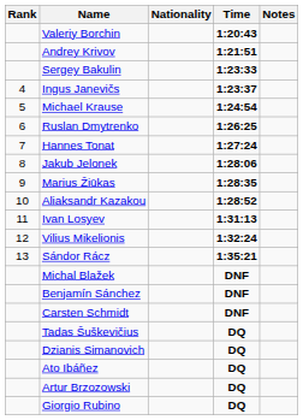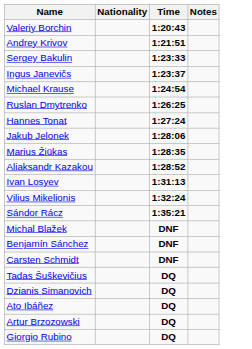 <table class="wikitable sortable" style="text-align:center">
 <tr>
-<th>Rank</th>
 <th>Name</th>
 <th>Nationality</th>
 <th>Time</th>
 <th>Notes</th>
 </tr>
 <tr>
-<td></td>
 <td align=left><a href='#'>Valeriy Borchin</a></td>
 <td align=left></td>
 <td><strong>1:20:43</strong></td>
 <td></td>
 </tr>
 <tr>
-<td></td>
 <td align=left><a href='#'>Andrey Krivov</a></td>
 <td align=left></td>
 <td><strong>1:21:51</strong></td>
 <td></td>
 </tr>
 <tr>
-<td></td>
 <td align=left><a href='#'>Sergey Bakulin</a></td>
 <td align=left></td>
 <td><strong>1:23:33</strong></td>
 <td></td>
 </tr>
 <tr>
-<td>4</td>
 <td align=left><a href='#'>Ingus Janevičs</a></td>
 <td align=left></td>
 <td><strong>1:23:37</strong></td>
 <td></td>
 </tr>
 <tr>
-<td>5</td>
 <td align=left><a href='#'>Michael Krause</a></td>
 <td align=left></td>
 <td><strong>1:24:54</strong></td>
 <td></td>
 </tr>
 <tr>
-<td>6</td>
 <td align=left><a href='#'>Ruslan Dmytrenko</a></td>
 <td align=left></td>
 <td><strong>1:26:25</strong></td>
 <td></td>
 </tr>
 <tr>
-<td>7</td>
 <td align=left><a href='#'>Hannes Tonat</a></td>
 <td align=left></td>
 <td><strong>1:27:24</strong></td>
 <td></td>
 </tr>
 <tr>
-<td>8</td>
 <td align=left><a href='#'>Jakub Jelonek</a></td>
 <td align=left></td>
 <td><strong>1:28:06</strong></td>
 <td></td>
 </tr>
 <tr>
-<td>9</td>
 <td align=left><a href='#'>Marius Žiūkas</a></td>
 <td align=left></td>
 <td><strong>1:28:35</strong></td>
 <td></td>
 </tr>
 <tr>
-<td>10</td>
 <td align=left><a href='#'>Aliaksandr Kazakou</a></td>
 <td align=left></td>
 <td><strong>1:28:52</strong></td>
 <td></td>
 </tr>
 <tr>
-<td>11</td>
 <td align=left><a href='#'>Ivan Losyev</a></td>
 <td align=left></td>
 <td><strong>1:31:13</strong></td>
 <td></td>
 </tr>
 <tr>
-<td>12</td>
 <td align=left><a href='#'>Vilius Mikelionis</a></td>
 <td align=left></td>
 <td><strong>1:32:24</strong></td>
 <td></td>
 </tr>
 <tr>
-<td>13</td>
 <td align=left><a href='#'>Sándor Rácz</a></td>
 <td align=left></td>
 <td><strong>1:35:21</strong></td>
 <td></td>
 </tr>
 <tr>
-<td></td>
 <td align=left><a href='#'>Michal Blažek</a></td>
 <td align=left></td>
 <td><strong>DNF</strong></td>
 <td></td>
 </tr>
 <tr>
-<td></td>
 <td align=left><a href='#'>Benjamín Sánchez</a></td>
 <td align=left></td>
 <td><strong>DNF</strong></td>
 <td></td>
 </tr>
 <tr>
-<td></td>
 <td align=left><a href='#'>Carsten Schmidt</a></td>
 <td align=left></td>
 <td><strong>DNF</strong></td>
 <td></td>
 </tr>
 <tr>
-<td></td>
 <td align=left><a href='#'>Tadas Šuškevičius</a></td>
 <td align=left></td>
 <td><strong>DQ</strong></td>
 <td></td>
 </tr>
 <tr>
-<td></td>
 <td align=left><a href='#'>Dzianis Simanovich</a></td>
 <td align=left></td>
 <td><strong>DQ</strong></td>
 <td></td>
 </tr>
 <tr>
-<td></td>
 <td align=left><a href='#'>Ato Ibáñez</a></td>
 <td align=left></td>
 <td><strong>DQ</strong></td>
 <td></td>
 </tr>
 <tr>
-<td></td>
 <td align=left><a href='#'>Artur Brzozowski</a></td>
 <td align=left></td>
 <td><strong>DQ</strong></td>
 <td></td>
 </tr>
 <tr>
-<td></td>
 <td align=left><a href='#'>Giorgio Rubino</a></td>
 <td align=left></td>
 <td><strong>DQ</strong></td>
 <td></td>
 </tr>
 </table>
